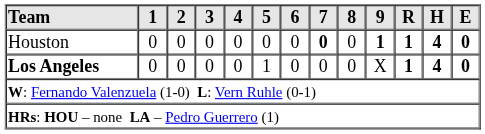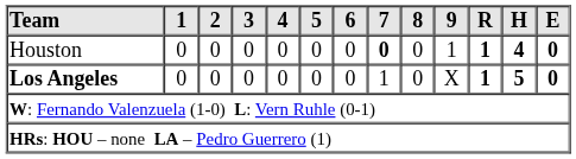 <table border=1 cellspacing=0 width=425 style="margin-left:3em;">
 <tr style="text-align:center; background-color:#e6e6e6;">
 <th style="text-align:left" width=28%>Team</th>
 <th width=6%>1</th>
 <th width=6%>2</th>
 <th width=6%>3</th>
 <th width=6%>4</th>
 <th width=6%>5</th>
 <th width=6%>6</th>
 <th width=6%>7</th>
 <th width=6%>8</th>
 <th width=6%>9</th>
 <th width=6%>R</th>
 <th width=6%>H</th>
 <th width=6%>E</th>
 </tr>
 <tr style="text-align:center;">
 <td style="text-align:left">Houston</td>
 <td>0</td>
 <td>0</td>
 <td>0</td>
 <td>0</td>
 <td>0</td>
 <td>0</td>
 <td><strong>0</strong></td>
 <td>0</td>
-<td><strong>1</strong></td>
+<td>1</td>
 <td><strong>1</strong></td>
 <td><strong>4</strong></td>
 <td><strong>0</strong></td>
 </tr>
 <tr style="text-align:center;">
 <td style="text-align:left"><strong>Los Angeles</strong></td>
 <td>0</td>
 <td>0</td>
 <td>0</td>
 <td>0</td>
-<td>1</td>
 <td>0</td>
 <td>0</td>
+<td>1</td>
 <td>0</td>
 <td>X</td>
 <td><strong>1</strong></td>
-<td><strong>4</strong></td>
+<td><strong>5</strong></td>
 <td><strong>0</strong></td>
 </tr>
 <tr style="text-align:left;">
 <td colspan=13><small><strong>W</strong>: <a href='#'>Fernando Valenzuela</a> (1-0)  <strong>L</strong>: <a href='#'>Vern Ruhle</a> (0-1)  </small></td>
 </tr>
 <tr style="text-align:left;">
 <td colspan=13><small><strong>HRs</strong>: <strong>HOU</strong> – none  <strong>LA</strong> – <a href='#'>Pedro Guerrero</a> (1)</small></td>
 </tr>
 </table>
